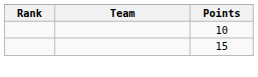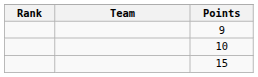 <table class="wikitable" width=50%>
 <tr>
 </tr>
 <tr>
 <th width=10%>Rank</th>
 <th width=30%>Team</th>
 <th width=10%>Points</th>
+</tr>
+<tr align="center">
+<td></td>
+<td align="left"></td>
+<td>9</td>
 </tr>
 <tr align="center">
 <td></td>
 <td align="left"></td>
 <td>10</td>
 </tr>
 <tr align="center">
 <td></td>
 <td align="left"></td>
 <td>15</td>
 </tr>
 </table>
